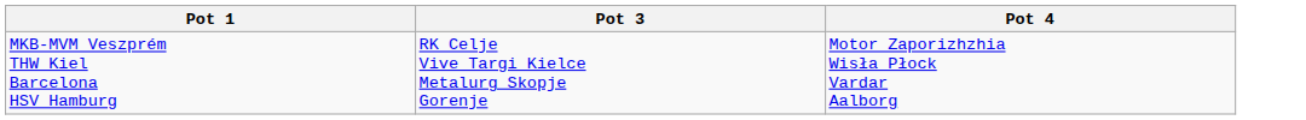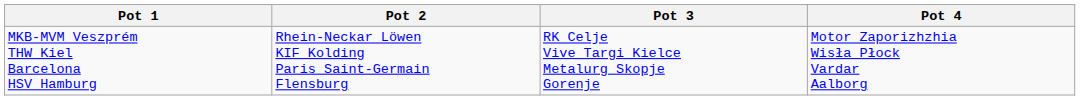 <table class="wikitable">
 <tr>
 <th width=15%>Pot 1</th>
+<th width=15%>Pot 2</th>
 <th width=15%>Pot 3</th>
 <th width=15%>Pot 4</th>
 </tr>
 <tr>
 <td valign="top"> <a href='#'>MKB-MVM Veszprém</a><br> <a href='#'>THW Kiel</a><br> <a href='#'>Barcelona</a><br> <a href='#'>HSV Hamburg</a></td>
+<td valign="top"> <a href='#'>Rhein-Neckar Löwen</a><br> <a href='#'>KIF Kolding</a><br> <a href='#'>Paris Saint-Germain</a><br> <a href='#'>Flensburg</a></td>
 <td valign="top"> <a href='#'>RK Celje</a><br> <a href='#'>Vive Targi Kielce</a><br> <a href='#'>Metalurg Skopje</a><br> <a href='#'>Gorenje</a></td>
 <td valign="top"> <a href='#'>Motor Zaporizhzhia</a><br> <a href='#'>Wisła Płock</a><br> <a href='#'>Vardar</a><br> <a href='#'>Aalborg</a></td>
 </tr>
 </table>
